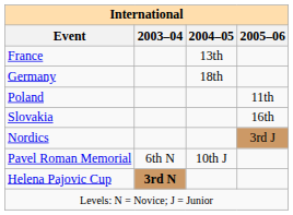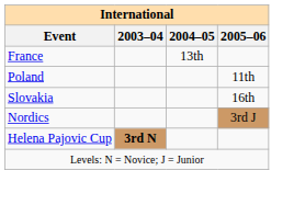 <table class="wikitable" style="text-align:center">
 <tr>
 <th style="background-color: #ffdead; " colspan=4 align=center>International</th>
 </tr>
 <tr>
 <th>Event</th>
 <th>2003–04</th>
 <th>2004–05</th>
 <th>2005–06</th>
 </tr>
 <tr>
 <td align=left> <a href='#'>France</a></td>
 <td></td>
 <td>13th</td>
-<td></td>
-</tr>
-<tr>
-<td align=left> <a href='#'>Germany</a></td>
-<td></td>
-<td>18th</td>
 <td></td>
 </tr>
 <tr>
 <td align=left> <a href='#'>Poland</a></td>
 <td></td>
 <td></td>
 <td>11th</td>
 </tr>
 <tr>
 <td align=left> <a href='#'>Slovakia</a></td>
 <td></td>
 <td></td>
 <td>16th</td>
 </tr>
 <tr>
 <td align=left><a href='#'>Nordics</a></td>
 <td></td>
 <td></td>
 <td bgcolor=cc9966>3rd J</td>
 </tr>
 <tr>
-<td align=left><a href='#'>Pavel Roman Memorial</a></td>
-<td>6th N</td>
-<td>10th J</td>
-<td></td>
-</tr>
-<tr>
 <td align=left><a href='#'>Helena Pajovic Cup</a></td>
 <td bgcolor=cc9966><strong>3rd N</strong></td>
 <td></td>
 <td></td>
 </tr>
 <tr>
 <td colspan=4 align=center><small> Levels: N = Novice; J = Junior </small></td>
 </tr>
 </table>
